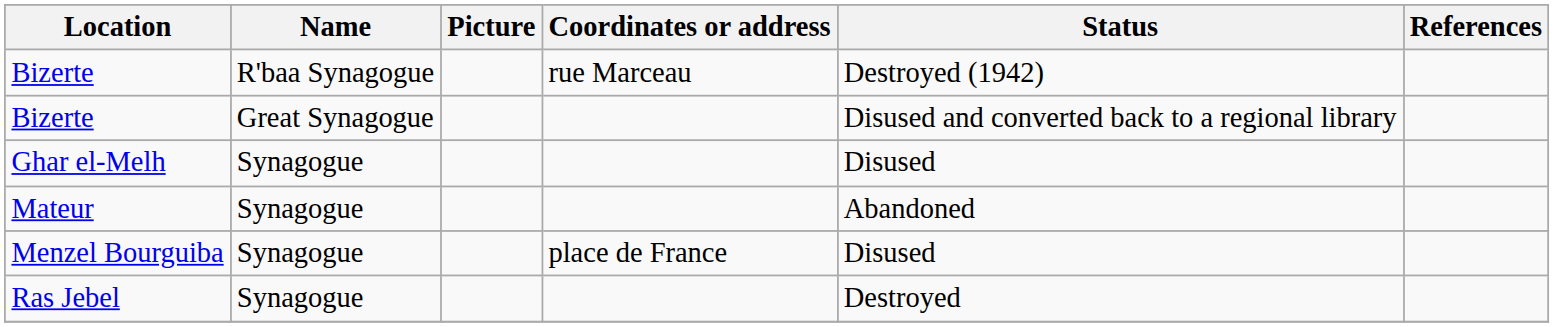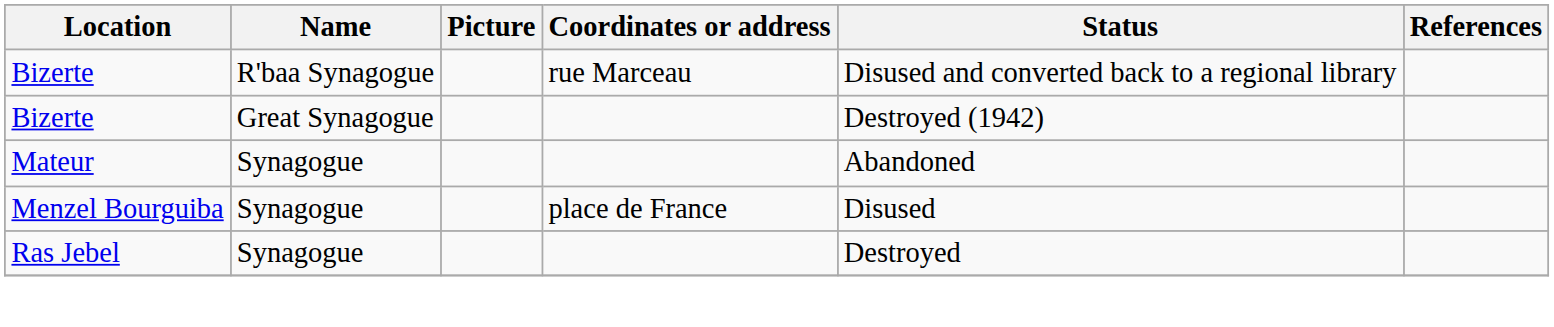 <table class="wikitable sortable">
 <tr>
 <th>Location</th>
 <th>Name</th>
 <th>Picture</th>
 <th>Coordinates or address</th>
 <th>Status</th>
 <th>References</th>
 </tr>
 <tr>
 <td><a href='#'>Bizerte</a></td>
 <td>R'baa Synagogue</td>
 <td align=center></td>
 <td>rue Marceau</td>
-<td>Destroyed (1942)</td>
+<td>Disused and converted back to a regional library</td>
 <td></td>
 </tr>
 <tr>
 <td><a href='#'>Bizerte</a></td>
 <td>Great Synagogue</td>
 <td align=center></td>
 <td></td>
-<td>Disused and converted back to a regional library</td>
-<td></td>
-</tr>
-<tr>
-<td><a href='#'>Ghar el-Melh</a></td>
-<td>Synagogue</td>
-<td align=center></td>
-<td></td>
-<td>Disused</td>
+<td>Destroyed (1942)</td>
 <td></td>
 </tr>
 <tr>
 <td><a href='#'>Mateur</a></td>
 <td>Synagogue</td>
 <td align=center></td>
 <td></td>
 <td>Abandoned</td>
 <td></td>
 </tr>
 <tr>
 <td><a href='#'>Menzel Bourguiba</a></td>
 <td>Synagogue</td>
 <td align=center></td>
 <td>place de France</td>
 <td>Disused</td>
 <td></td>
 </tr>
 <tr>
 <td><a href='#'>Ras Jebel</a></td>
 <td>Synagogue</td>
 <td align=center></td>
 <td></td>
 <td>Destroyed</td>
 <td></td>
 </tr>
 <tr>
 </tr>
 </table>
